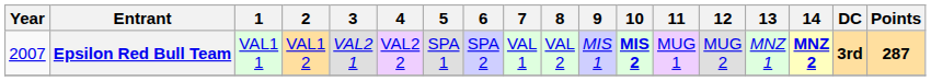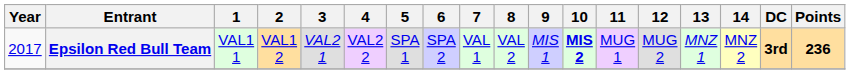 <table class="wikitable" style="text-align:center; font-size:85%">
 <tr>
 <th>Year</th>
 <th>Entrant</th>
 <th>1</th>
 <th>2</th>
 <th>3</th>
 <th>4</th>
 <th>5</th>
 <th>6</th>
 <th>7</th>
 <th>8</th>
 <th>9</th>
 <th>10</th>
 <th>11</th>
 <th>12</th>
 <th>13</th>
 <th>14</th>
 <th>DC</th>
 <th>Points</th>
 </tr>
 <tr>
-<td><a href='#'>2007</a></td>
+<td><a href='#'>2017</a></td>
 <th nowrap><a href='#'>Epsilon Red Bull Team</a></th>
 <td style="background:#DFFFDF;"><a href='#'>VAL1<br>1</a><br></td>
 <td style="background:#FFDF9F;"><a href='#'>VAL1<br>2</a><br></td>
 <td style="background:#DFDFDF;"><em><a href='#'>VAL2<br>1</a></em><br></td>
 <td style="background:#EFCFFF;"><a href='#'>VAL2<br>2</a><br></td>
 <td style="background:#DFDFDF;"><a href='#'>SPA<br>1</a><br></td>
 <td style="background:#CFCFFF;"><a href='#'>SPA<br>2</a><br></td>
 <td style="background:#DFFFDF;"><a href='#'>VAL<br>1</a><br></td>
 <td style="background:#DFFFDF;"><a href='#'>VAL<br>2</a><br></td>
 <td style="background:#CFCFFF;"><em><a href='#'>MIS<br>1</a></em><br></td>
 <td style="background:#DFFFDF;"><strong><a href='#'>MIS<br>2</a><br></strong></td>
 <td style="background:#EFCFFF;"><a href='#'>MUG<br>1</a><br></td>
 <td style="background:#DFDFDF;"><a href='#'>MUG<br>2</a><br></td>
 <td style="background:#DFFFDF;"><em><a href='#'>MNZ<br>1</a></em><br></td>
-<td style="background:#FFFFBF;"><strong><a href='#'>MNZ<br>2</a><br></strong></td>
+<td style="background:#FFFFBF;"><a href='#'>MNZ<br>2</a><br></td>
 <th style="background:#FFDF9F;">3rd</th>
-<th style="background:#FFDF9F;">287</th>
+<th style="background:#FFDF9F;">236</th>
 </tr>
 <tr>
 </tr>
 </table>
